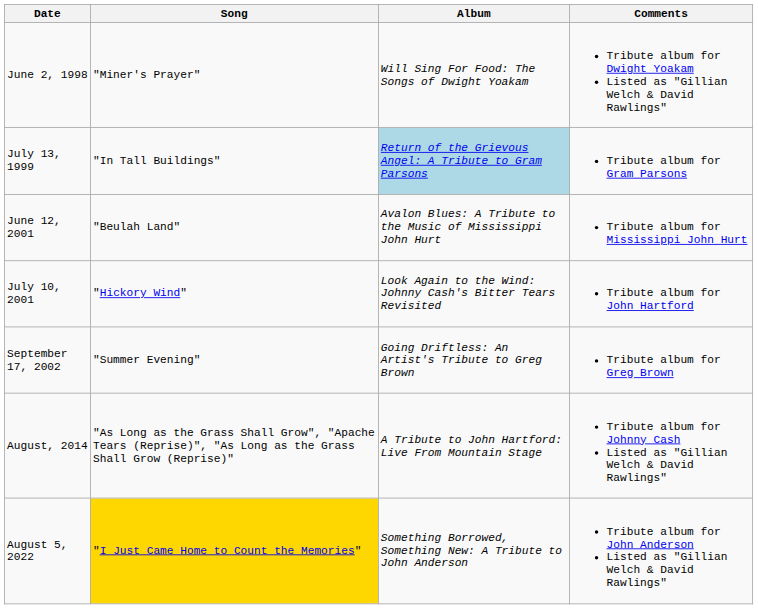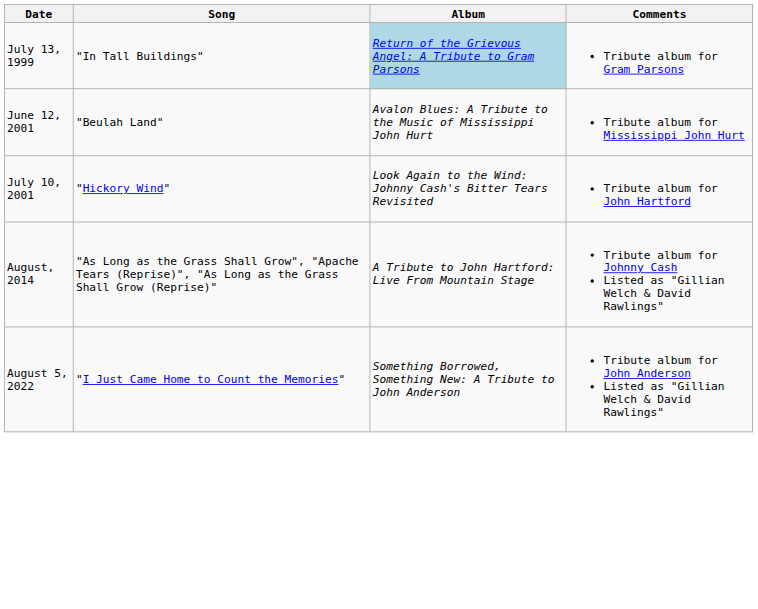 <table class="wikitable">
 <tr>
 <th>Date</th>
 <th>Song</th>
 <th>Album</th>
 <th>Comments</th>
-</tr>
-<tr>
-<td>June 2, 1998</td>
-<td>"Miner's Prayer"</td>
-<td><em>Will Sing For Food: The Songs of Dwight Yoakam</em></td>
-<td><br><ul><li>Tribute album for <a href='#'>Dwight Yoakam</a></li><li>Listed as "Gillian Welch & David Rawlings"</li></ul></td>
 </tr>
 <tr>
 <td>July 13, 1999</td>
 <td>"In Tall Buildings"</td>
 <td style="background: lightblue;"><em><a href='#'>Return of the Grievous Angel: A Tribute to Gram Parsons</a></em></td>
 <td><br><ul><li>Tribute album for <a href='#'>Gram Parsons</a></li></ul></td>
 </tr>
 <tr>
 <td>June 12, 2001</td>
 <td>"Beulah Land"</td>
 <td><em>Avalon Blues: A Tribute to the Music of Mississippi John Hurt</em></td>
 <td><br><ul><li>Tribute album for <a href='#'>Mississippi John Hurt</a></li></ul></td>
 </tr>
 <tr>
 <td>July 10, 2001</td>
 <td>"<a href='#'>Hickory Wind</a>"</td>
 <td><em>Look Again to the Wind: Johnny Cash's Bitter Tears Revisited</em></td>
 <td><br><ul><li>Tribute album for <a href='#'>John Hartford</a></li></ul></td>
 </tr>
 <tr>
-<td>September 17, 2002</td>
-<td>"Summer Evening"</td>
-<td><em>Going Driftless: An Artist's Tribute to Greg Brown</em></td>
-<td><br><ul><li>Tribute album for <a href='#'>Greg Brown</a></li></ul></td>
-</tr>
-<tr>
 <td>August, 2014</td>
 <td>"As Long as the Grass Shall Grow", "Apache Tears (Reprise)", "As Long as the Grass Shall Grow (Reprise)"</td>
 <td><em>A Tribute to John Hartford: Live From Mountain Stage</em></td>
 <td><br><ul><li>Tribute album for <a href='#'>Johnny Cash</a></li><li>Listed as "Gillian Welch & David Rawlings"</li></ul></td>
 </tr>
 <tr>
 <td>August 5, 2022</td>
-<td style="background: gold;">"<a href='#'>I Just Came Home to Count the Memories</a>"</td>
+<td>"<a href='#'>I Just Came Home to Count the Memories</a>"</td>
 <td><em>Something Borrowed, Something New: A Tribute to John Anderson</em></td>
 <td><br><ul><li>Tribute album for <a href='#'>John Anderson</a></li><li>Listed as "Gillian Welch & David Rawlings"</li></ul></td>
 </tr>
 </table>
